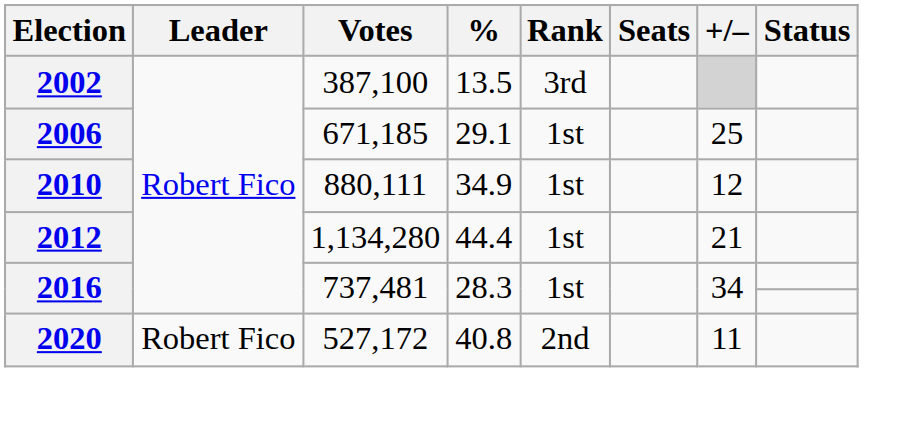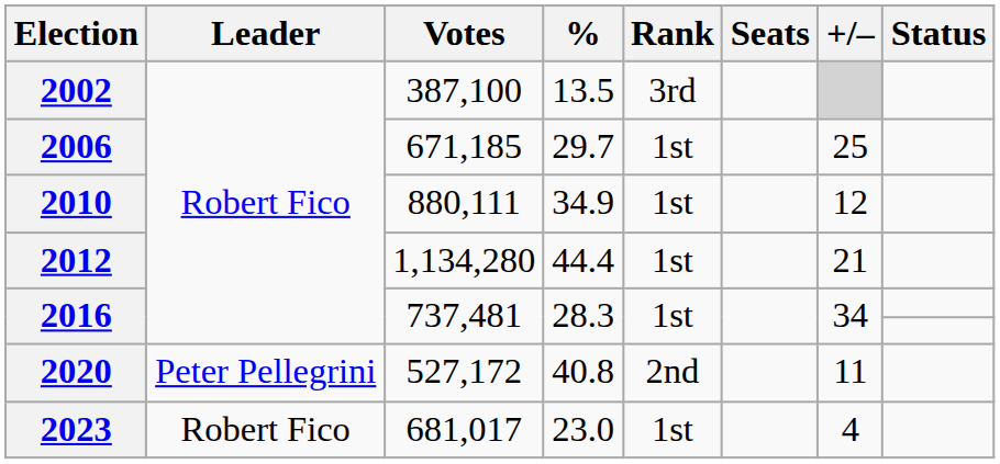 <table class=wikitable style=text-align:center>
 <tr>
 <th>Election</th>
 <th>Leader</th>
 <th>Votes</th>
 <th>%</th>
 <th>Rank</th>
 <th>Seats</th>
 <th>+/–</th>
 <th>Status</th>
 </tr>
 <tr>
 <th><a href='#'>2002</a></th>
 <td rowspan="6"><a href='#'>Robert Fico</a></td>
 <td>387,100</td>
 <td>13.5</td>
 <td>3rd</td>
 <td></td>
 <td bgcolor="lightgrey"></td>
 <td></td>
 </tr>
 <tr>
 <th><a href='#'>2006</a></th>
 <td>671,185</td>
-<td>29.1</td>
+<td>29.7</td>
 <td>1st</td>
 <td></td>
 <td> 25</td>
 <td></td>
 </tr>
 <tr>
 <th><a href='#'>2010</a></th>
 <td>880,111</td>
 <td>34.9</td>
 <td>1st</td>
 <td></td>
 <td> 12</td>
 <td></td>
 </tr>
 <tr>
 <th><a href='#'>2012</a></th>
 <td>1,134,280</td>
 <td>44.4</td>
 <td>1st</td>
 <td></td>
 <td> 21</td>
 <td></td>
 </tr>
 <tr>
 <th rowspan="2"><a href='#'>2016</a></th>
 <td rowspan="2">737,481</td>
 <td rowspan="2">28.3</td>
 <td rowspan="2">1st</td>
 <td rowspan="2"></td>
 <td rowspan="2"> 34</td>
 <td></td>
 </tr>
 <tr>
 <td></td>
 </tr>
 <tr>
 <th><a href='#'>2020</a></th>
-<td>Robert Fico</td>
+<td><a href='#'>Peter Pellegrini</a></td>
 <td>527,172</td>
 <td>40.8</td>
 <td>2nd</td>
 <td></td>
 <td> 11</td>
 <td></td>
 </tr>
+<tr>
+<th><a href='#'>2023</a></th>
+<td>Robert Fico</td>
+<td>681,017</td>
+<td>23.0</td>
+<td>1st</td>
+<td></td>
+<td> 4</td>
+<td></td>
+</tr>
 </table>
